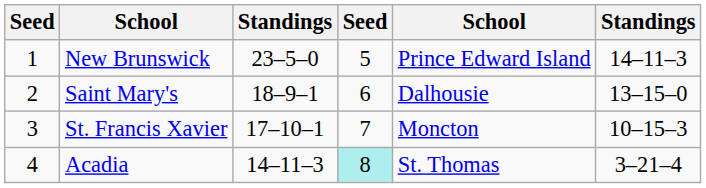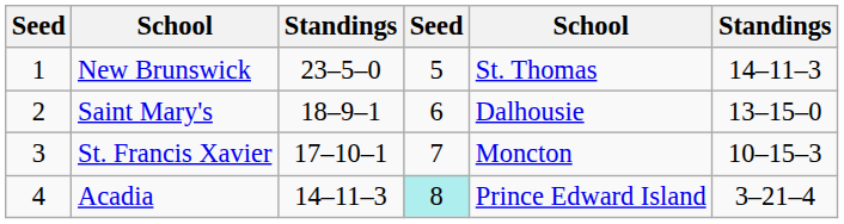 <table class="wikitable">
 <tr>
 <th>Seed</th>
 <th>School</th>
 <th>Standings</th>
 <th>Seed</th>
 <th>School</th>
 <th>Standings</th>
 </tr>
 <tr>
 <td align=center>1</td>
 <td><a href='#'>New Brunswick</a></td>
 <td align=center>23–5–0</td>
 <td align=center>5</td>
-<td><a href='#'>Prince Edward Island</a></td>
+<td><a href='#'>St. Thomas</a></td>
 <td align=center>14–11–3</td>
 </tr>
 <tr>
 <td align=center>2</td>
 <td><a href='#'>Saint Mary's</a></td>
 <td align=center>18–9–1</td>
 <td align=center>6</td>
 <td><a href='#'>Dalhousie</a></td>
 <td align=center>13–15–0</td>
 </tr>
 <tr>
 <td align=center>3</td>
 <td><a href='#'>St. Francis Xavier</a></td>
 <td align=center>17–10–1</td>
 <td align=center>7</td>
 <td><a href='#'>Moncton</a></td>
 <td align=center>10–15–3</td>
 </tr>
 <tr>
 <td align=center>4</td>
 <td><a href='#'>Acadia</a></td>
 <td align=center>14–11–3</td>
 <td align=center style="background: paleturquoise;">8</td>
-<td><a href='#'>St. Thomas</a></td>
+<td><a href='#'>Prince Edward Island</a></td>
 <td align=center>3–21–4</td>
 </tr>
 </table>
